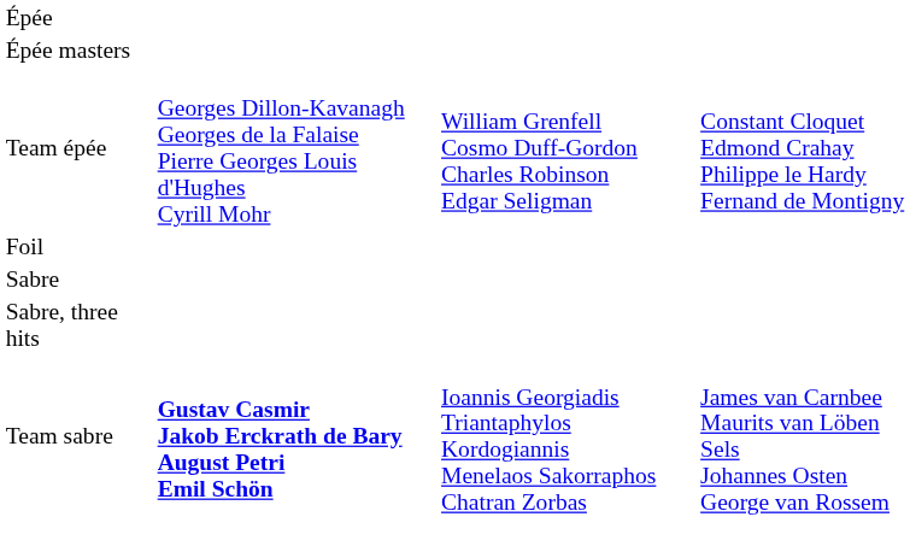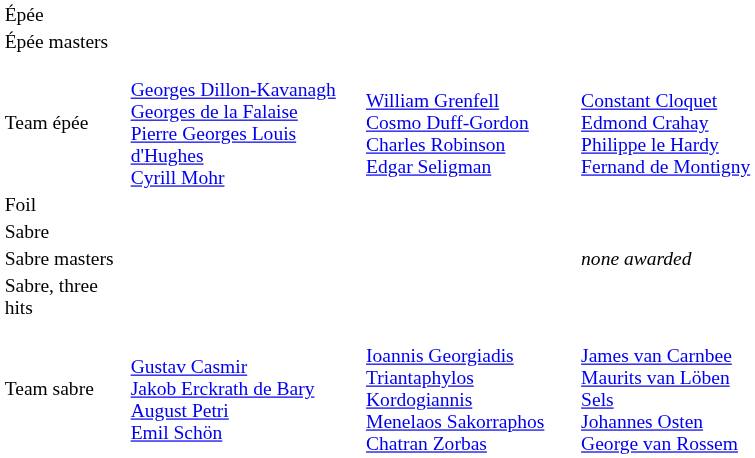 <table>
 <tr>
 <td>Épée</td>
 <td></td>
 <td></td>
 <td></td>
 </tr>
 <tr>
 <td>Épée masters</td>
 <td></td>
 <td></td>
 <td></td>
 </tr>
 <tr>
 <td>Team épée</td>
 <td><br><a href='#'>Georges Dillon-Kavanagh</a><br><a href='#'>Georges de la Falaise</a><br><a href='#'>Pierre Georges Louis d'Hughes</a><br><a href='#'>Cyrill Mohr</a></td>
 <td><br><a href='#'>William Grenfell</a><br><a href='#'>Cosmo Duff-Gordon</a><br><a href='#'>Charles Robinson</a><br><a href='#'>Edgar Seligman</a></td>
 <td><br><a href='#'>Constant Cloquet</a><br><a href='#'>Edmond Crahay</a><br><a href='#'>Philippe le Hardy</a><br><a href='#'>Fernand de Montigny</a></td>
 </tr>
 <tr>
 <td>Foil</td>
 <td></td>
 <td></td>
 <td></td>
 </tr>
 <tr>
 <td>Sabre</td>
 <td></td>
 <td></td>
 <td></td>
 </tr>
 <tr>
+<td>Sabre masters</td>
+<td></td>
+<td></td>
+<td><em>none awarded</em></td>
+</tr>
+<tr>
 <td>Sabre, three hits</td>
 <td></td>
 <td></td>
 <td></td>
 </tr>
 <tr>
 <td>Team sabre</td>
-<td><strong><br><a href='#'>Gustav Casmir</a><br><a href='#'>Jakob Erckrath de Bary</a><br><a href='#'>August Petri</a><br><a href='#'>Emil Schön</a></strong></td>
+<td><br><a href='#'>Gustav Casmir</a><br><a href='#'>Jakob Erckrath de Bary</a><br><a href='#'>August Petri</a><br><a href='#'>Emil Schön</a></td>
 <td><br><a href='#'>Ioannis Georgiadis</a><br><a href='#'>Triantaphylos Kordogiannis</a><br><a href='#'>Menelaos Sakorraphos</a><br><a href='#'>Chatran Zorbas</a></td>
 <td><br><a href='#'>James van Carnbee</a><br><a href='#'>Maurits van Löben Sels</a><br><a href='#'>Johannes Osten</a><br><a href='#'>George van Rossem</a></td>
 </tr>
 </table>
